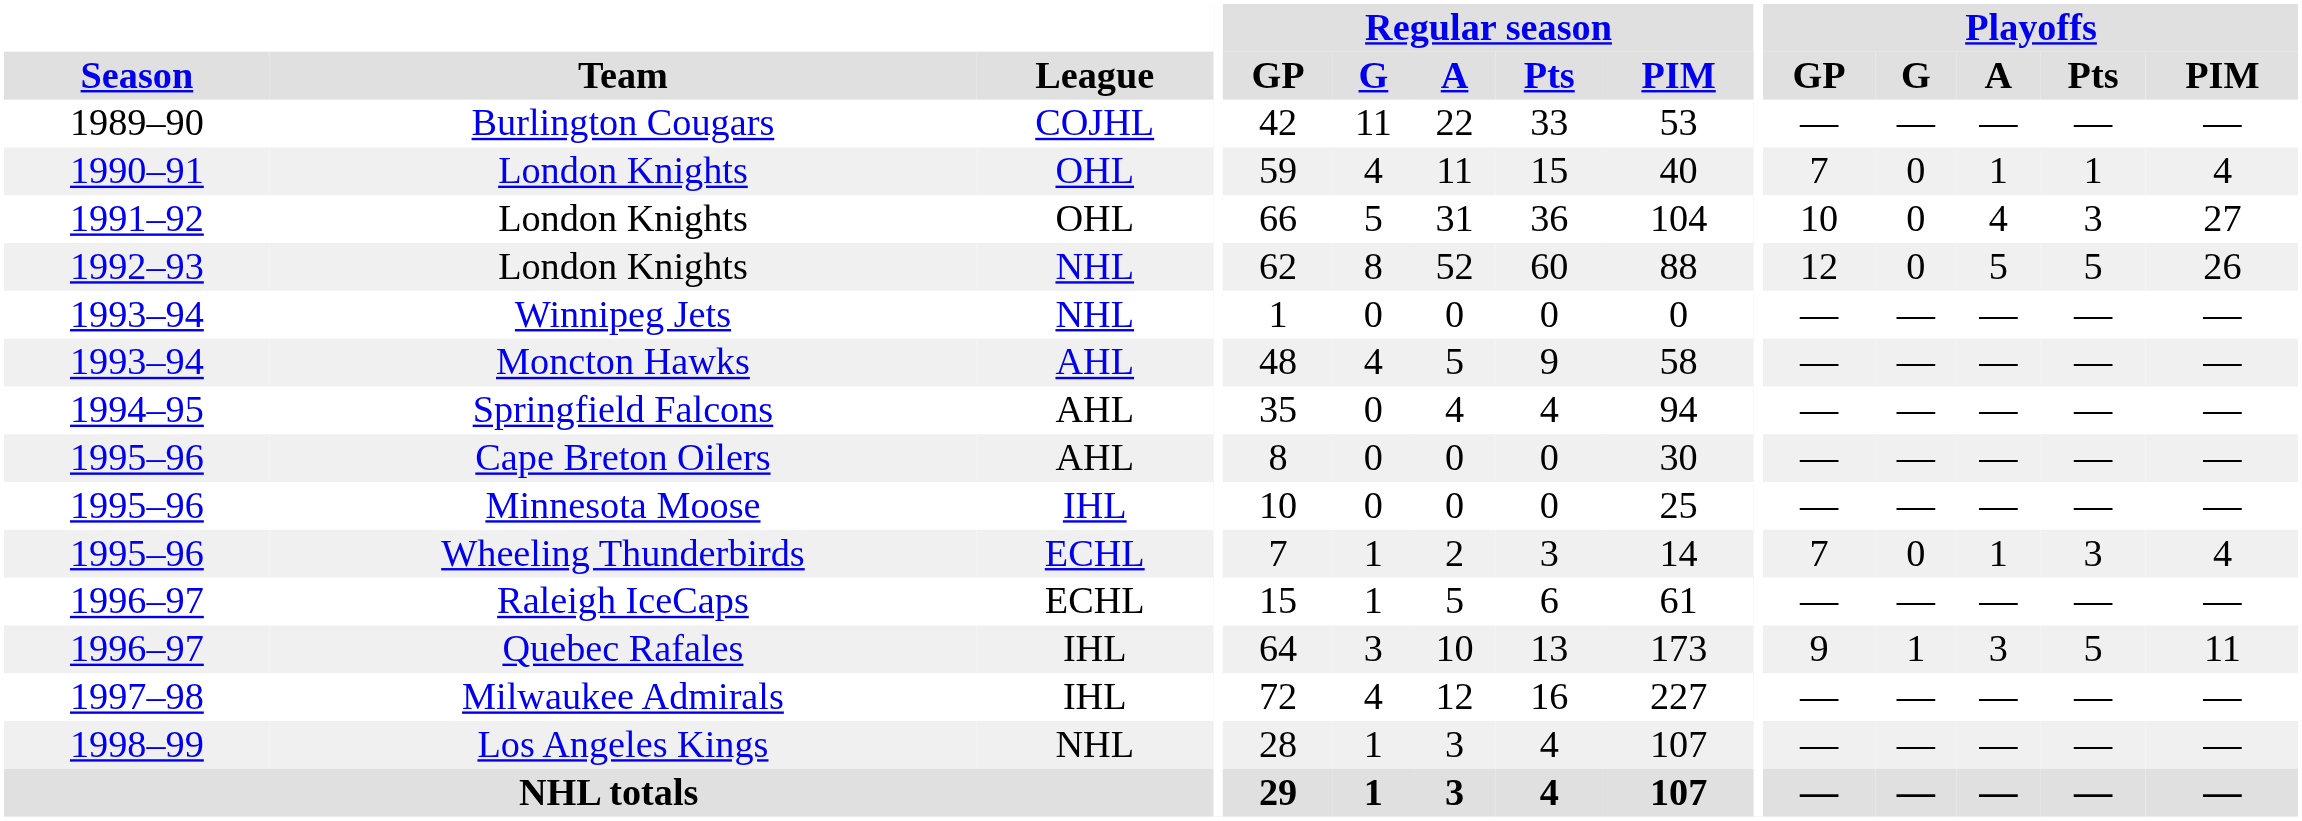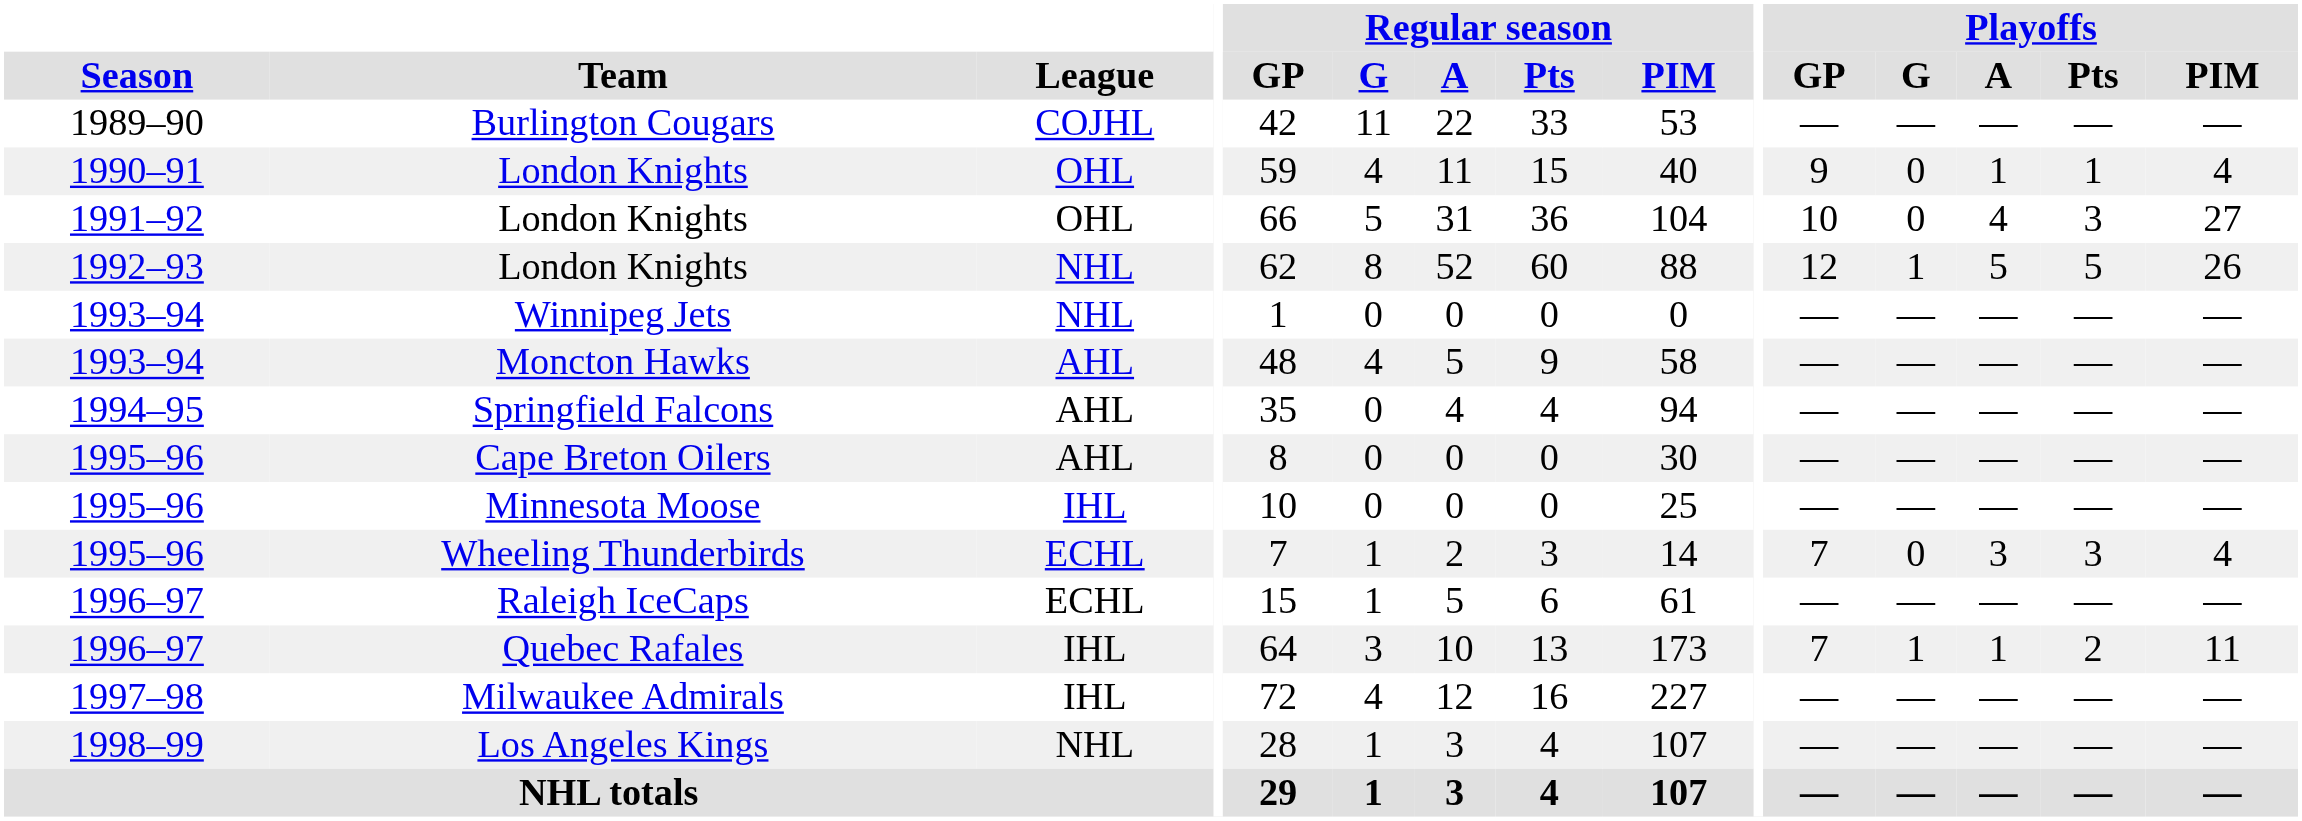 <table border="0" cellpadding="1" cellspacing="0" style="text-align:center; width:60em">
 <tr bgcolor="#e0e0e0">
 <th colspan="3" bgcolor="#ffffff"></th>
 <th rowspan="100" bgcolor="#ffffff"></th>
 <th colspan="5"><a href='#'>Regular season</a></th>
 <th rowspan="100" bgcolor="#ffffff"></th>
 <th colspan="5"><a href='#'>Playoffs</a></th>
 </tr>
 <tr bgcolor="#e0e0e0">
 <th><a href='#'>Season</a></th>
 <th>Team</th>
 <th>League</th>
 <th>GP</th>
 <th><a href='#'>G</a></th>
 <th><a href='#'>A</a></th>
 <th><a href='#'>Pts</a></th>
 <th><a href='#'>PIM</a></th>
 <th>GP</th>
 <th>G</th>
 <th>A</th>
 <th>Pts</th>
 <th>PIM</th>
 </tr>
 <tr>
 <td>1989–90</td>
 <td><a href='#'>Burlington Cougars</a></td>
 <td><a href='#'>COJHL</a></td>
 <td>42</td>
 <td>11</td>
 <td>22</td>
 <td>33</td>
 <td>53</td>
 <td>—</td>
 <td>—</td>
 <td>—</td>
 <td>—</td>
 <td>—</td>
 </tr>
 <tr bgcolor="#f0f0f0">
 <td><a href='#'>1990–91</a></td>
 <td><a href='#'>London Knights</a></td>
 <td><a href='#'>OHL</a></td>
 <td>59</td>
 <td>4</td>
 <td>11</td>
 <td>15</td>
 <td>40</td>
-<td>7</td>
+<td>9</td>
 <td>0</td>
 <td>1</td>
 <td>1</td>
 <td>4</td>
 </tr>
 <tr>
 <td><a href='#'>1991–92</a></td>
 <td>London Knights</td>
 <td>OHL</td>
 <td>66</td>
 <td>5</td>
 <td>31</td>
 <td>36</td>
 <td>104</td>
 <td>10</td>
 <td>0</td>
 <td>4</td>
 <td>3</td>
 <td>27</td>
 </tr>
 <tr bgcolor="#f0f0f0">
 <td><a href='#'>1992–93</a></td>
 <td>London Knights</td>
 <td><a href='#'>NHL</a></td>
 <td>62</td>
 <td>8</td>
 <td>52</td>
 <td>60</td>
 <td>88</td>
 <td>12</td>
-<td>0</td>
+<td>1</td>
 <td>5</td>
 <td>5</td>
 <td>26</td>
 </tr>
 <tr>
 <td><a href='#'>1993–94</a></td>
 <td><a href='#'>Winnipeg Jets</a></td>
 <td><a href='#'>NHL</a></td>
 <td>1</td>
 <td>0</td>
 <td>0</td>
 <td>0</td>
 <td>0</td>
 <td>—</td>
 <td>—</td>
 <td>—</td>
 <td>—</td>
 <td>—</td>
 </tr>
 <tr bgcolor="#f0f0f0">
 <td><a href='#'>1993–94</a></td>
 <td><a href='#'>Moncton Hawks</a></td>
 <td><a href='#'>AHL</a></td>
 <td>48</td>
 <td>4</td>
 <td>5</td>
 <td>9</td>
 <td>58</td>
 <td>—</td>
 <td>—</td>
 <td>—</td>
 <td>—</td>
 <td>—</td>
 </tr>
 <tr>
 <td><a href='#'>1994–95</a></td>
 <td><a href='#'>Springfield Falcons</a></td>
 <td>AHL</td>
 <td>35</td>
 <td>0</td>
 <td>4</td>
 <td>4</td>
 <td>94</td>
 <td>—</td>
 <td>—</td>
 <td>—</td>
 <td>—</td>
 <td>—</td>
 </tr>
 <tr bgcolor="#f0f0f0">
 <td><a href='#'>1995–96</a></td>
 <td><a href='#'>Cape Breton Oilers</a></td>
 <td>AHL</td>
 <td>8</td>
 <td>0</td>
 <td>0</td>
 <td>0</td>
 <td>30</td>
 <td>—</td>
 <td>—</td>
 <td>—</td>
 <td>—</td>
 <td>—</td>
 </tr>
 <tr>
 <td><a href='#'>1995–96</a></td>
 <td><a href='#'>Minnesota Moose</a></td>
 <td><a href='#'>IHL</a></td>
 <td>10</td>
 <td>0</td>
 <td>0</td>
 <td>0</td>
 <td>25</td>
 <td>—</td>
 <td>—</td>
 <td>—</td>
 <td>—</td>
 <td>—</td>
 </tr>
 <tr bgcolor="#f0f0f0">
 <td><a href='#'>1995–96</a></td>
 <td><a href='#'>Wheeling Thunderbirds</a></td>
 <td><a href='#'>ECHL</a></td>
 <td>7</td>
 <td>1</td>
 <td>2</td>
 <td>3</td>
 <td>14</td>
 <td>7</td>
 <td>0</td>
-<td>1</td>
+<td>3</td>
 <td>3</td>
 <td>4</td>
 </tr>
 <tr>
 <td><a href='#'>1996–97</a></td>
 <td><a href='#'>Raleigh IceCaps</a></td>
 <td>ECHL</td>
 <td>15</td>
 <td>1</td>
 <td>5</td>
 <td>6</td>
 <td>61</td>
 <td>—</td>
 <td>—</td>
 <td>—</td>
 <td>—</td>
 <td>—</td>
 </tr>
 <tr bgcolor="#f0f0f0">
 <td><a href='#'>1996–97</a></td>
 <td><a href='#'>Quebec Rafales</a></td>
 <td>IHL</td>
 <td>64</td>
 <td>3</td>
 <td>10</td>
 <td>13</td>
 <td>173</td>
-<td>9</td>
+<td>7</td>
 <td>1</td>
-<td>3</td>
-<td>5</td>
+<td>1</td>
+<td>2</td>
 <td>11</td>
 </tr>
 <tr>
 <td><a href='#'>1997–98</a></td>
 <td><a href='#'>Milwaukee Admirals</a></td>
 <td>IHL</td>
 <td>72</td>
 <td>4</td>
 <td>12</td>
 <td>16</td>
 <td>227</td>
 <td>—</td>
 <td>—</td>
 <td>—</td>
 <td>—</td>
 <td>—</td>
 </tr>
 <tr bgcolor="#f0f0f0">
 <td><a href='#'>1998–99</a></td>
 <td><a href='#'>Los Angeles Kings</a></td>
 <td>NHL</td>
 <td>28</td>
 <td>1</td>
 <td>3</td>
 <td>4</td>
 <td>107</td>
 <td>—</td>
 <td>—</td>
 <td>—</td>
 <td>—</td>
 <td>—</td>
 </tr>
 <tr bgcolor="#e0e0e0">
 <th colspan="3">NHL totals</th>
 <th>29</th>
 <th>1</th>
 <th>3</th>
 <th>4</th>
 <th>107</th>
 <th>—</th>
 <th>—</th>
 <th>—</th>
 <th>—</th>
 <th>—</th>
 </tr>
 </table>
